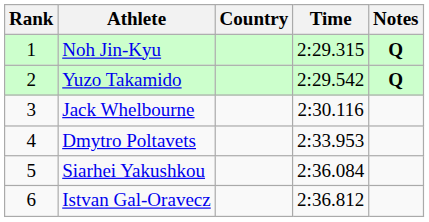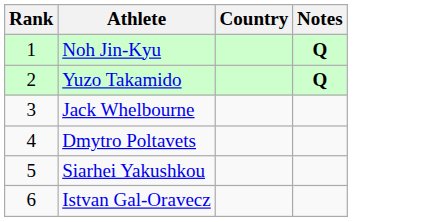 <table class="wikitable sortable" style="text-align:center">
 <tr>
 <th>Rank</th>
 <th>Athlete</th>
 <th>Country</th>
-<th>Time</th>
 <th>Notes</th>
 </tr>
 <tr bgcolor="#ccffcc">
 <td>1</td>
 <td align=left><a href='#'>Noh Jin-Kyu</a></td>
 <td align=left></td>
-<td>2:29.315</td>
 <td><strong>Q</strong></td>
 </tr>
 <tr bgcolor="#ccffcc">
 <td>2</td>
 <td align=left><a href='#'>Yuzo Takamido</a></td>
 <td align=left></td>
-<td>2:29.542</td>
 <td><strong>Q</strong></td>
 </tr>
 <tr>
 <td>3</td>
 <td align=left><a href='#'>Jack Whelbourne</a></td>
 <td align=left></td>
-<td>2:30.116</td>
 <td></td>
 </tr>
 <tr>
 <td>4</td>
 <td align=left><a href='#'>Dmytro Poltavets</a></td>
 <td align=left></td>
-<td>2:33.953</td>
 <td></td>
 </tr>
 <tr>
 <td>5</td>
 <td align=left><a href='#'>Siarhei Yakushkou</a></td>
 <td align=left></td>
-<td>2:36.084</td>
 <td></td>
 </tr>
 <tr>
 <td>6</td>
 <td align=left><a href='#'>Istvan Gal-Oravecz</a></td>
 <td align=left></td>
-<td>2:36.812</td>
 <td></td>
 </tr>
 </table>
